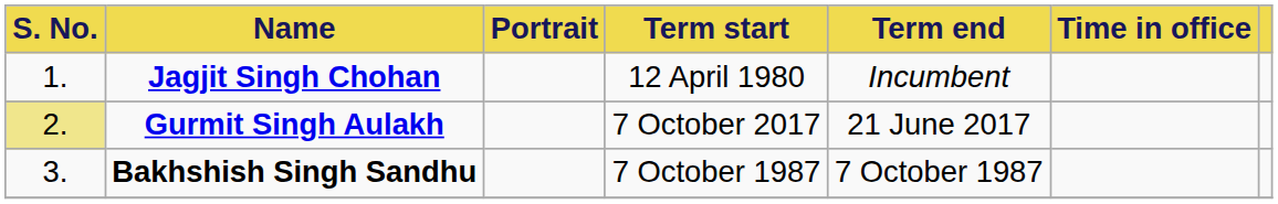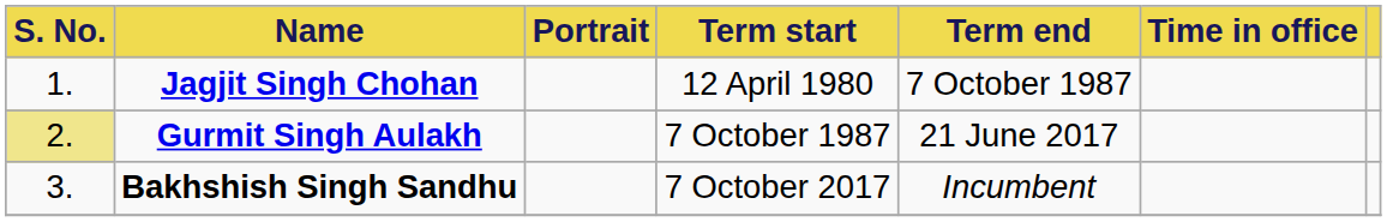 <table class="wikitable" style="text-align:center">
 <tr>
 <th style="background-color: #F0DB4F;color:#18175b">S. No.</th>
 <th style="background-color: #F0DB4F;color:#18175b">Name</th>
 <th style="background-color: #F0DB4F;color:#18175b">Portrait</th>
 <th style="background-color: #F0DB4F;color:#18175b">Term start</th>
 <th style="background-color: #F0DB4F;color:#18175b">Term end</th>
 <th style="background-color: #F0DB4F;color:#18175b">Time in office</th>
 <th style="background-color: #F0DB4F;color:#18175b"></th>
 </tr>
 <tr>
 <td>1.</td>
 <td><strong><a href='#'>Jagjit Singh Chohan</a></strong></td>
 <td></td>
 <td>12 April 1980</td>
-<td><em>Incumbent</em></td>
+<td>7 October 1987</td>
 <td></td>
 <td></td>
 </tr>
 <tr>
 <td style="background: khaki;">2.</td>
 <td><strong><a href='#'>Gurmit Singh Aulakh</a></strong></td>
 <td></td>
-<td>7 October 2017</td>
+<td>7 October 1987</td>
 <td>21 June 2017</td>
 <td></td>
 <td></td>
 </tr>
 <tr>
 <td>3.</td>
 <td><strong>Bakhshish Singh Sandhu</strong></td>
 <td></td>
-<td>7 October 1987</td>
-<td>7 October 1987</td>
+<td>7 October 2017</td>
+<td><em>Incumbent</em></td>
 <td></td>
 <td></td>
 </tr>
 <tr>
 </tr>
 </table>
